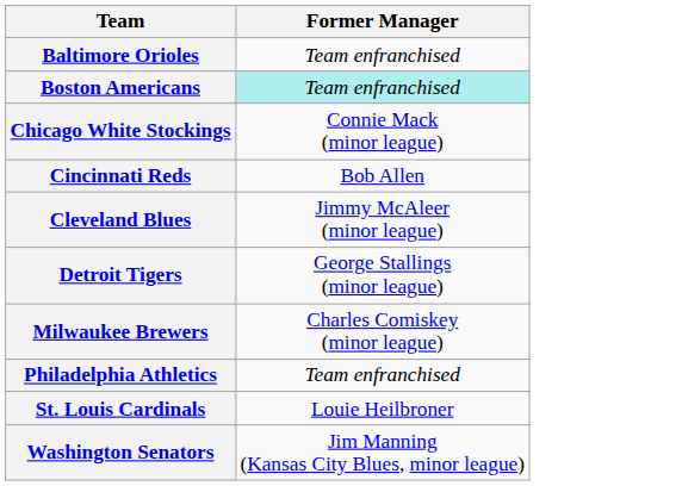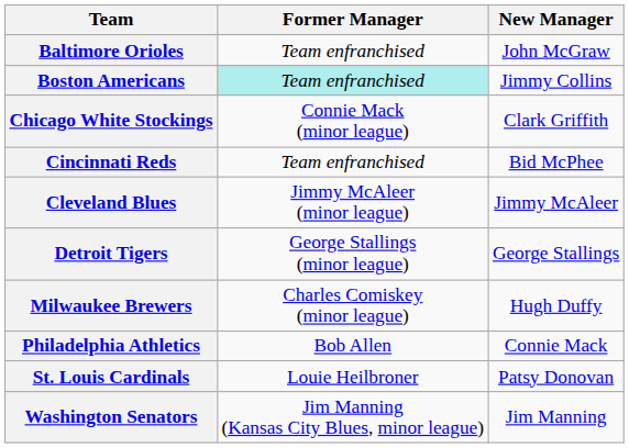 <table class="wikitable plainrowheaders" style="text-align:center;">
 <tr>
 <th scope="col">Team</th>
 <th scope="col">Former Manager</th>
+<th scope="col">New Manager</th>
 </tr>
 <tr>
 <th scope="row" style="text-align:center;"><a href='#'>Baltimore Orioles</a></th>
 <td><em>Team enfranchised</em></td>
+<td><a href='#'>John McGraw</a></td>
 </tr>
 <tr>
 <th scope="row" style="text-align:center;"><a href='#'>Boston Americans</a></th>
 <td style="background: paleturquoise;"><em>Team enfranchised</em></td>
+<td><a href='#'>Jimmy Collins</a></td>
 </tr>
 <tr>
 <th scope="row" style="text-align:center;"><a href='#'>Chicago White Stockings</a></th>
 <td><a href='#'>Connie Mack</a><br>(<a href='#'>minor league</a>)</td>
+<td><a href='#'>Clark Griffith</a></td>
 </tr>
 <tr>
 <th scope="row" style="text-align:center;"><a href='#'>Cincinnati Reds</a></th>
-<td><a href='#'>Bob Allen</a></td>
+<td><em>Team enfranchised</em></td>
+<td><a href='#'>Bid McPhee</a></td>
 </tr>
 <tr>
 <th scope="row" style="text-align:center;"><a href='#'>Cleveland Blues</a></th>
 <td><a href='#'>Jimmy McAleer</a><br>(<a href='#'>minor league</a>)</td>
+<td><a href='#'>Jimmy McAleer</a></td>
 </tr>
 <tr>
 <th scope="row" style="text-align:center;"><a href='#'>Detroit Tigers</a></th>
 <td><a href='#'>George Stallings</a><br>(<a href='#'>minor league</a>)</td>
+<td><a href='#'>George Stallings</a></td>
 </tr>
 <tr>
 <th scope="row" style="text-align:center;"><a href='#'>Milwaukee Brewers</a></th>
 <td><a href='#'>Charles Comiskey</a><br>(<a href='#'>minor league</a>)</td>
+<td><a href='#'>Hugh Duffy</a></td>
 </tr>
 <tr>
 <th scope="row" style="text-align:center;"><a href='#'>Philadelphia Athletics</a></th>
-<td><em>Team enfranchised</em></td>
+<td><a href='#'>Bob Allen</a></td>
+<td><a href='#'>Connie Mack</a></td>
 </tr>
 <tr>
 <th scope="row" style="text-align:center;"><a href='#'>St. Louis Cardinals</a></th>
 <td><a href='#'>Louie Heilbroner</a></td>
+<td><a href='#'>Patsy Donovan</a></td>
 </tr>
 <tr>
 <th scope="row" style="text-align:center;"><a href='#'>Washington Senators</a></th>
 <td><a href='#'>Jim Manning</a><br>(<a href='#'>Kansas City Blues</a>, <a href='#'>minor league</a>)</td>
+<td><a href='#'>Jim Manning</a></td>
 </tr>
 </table>
